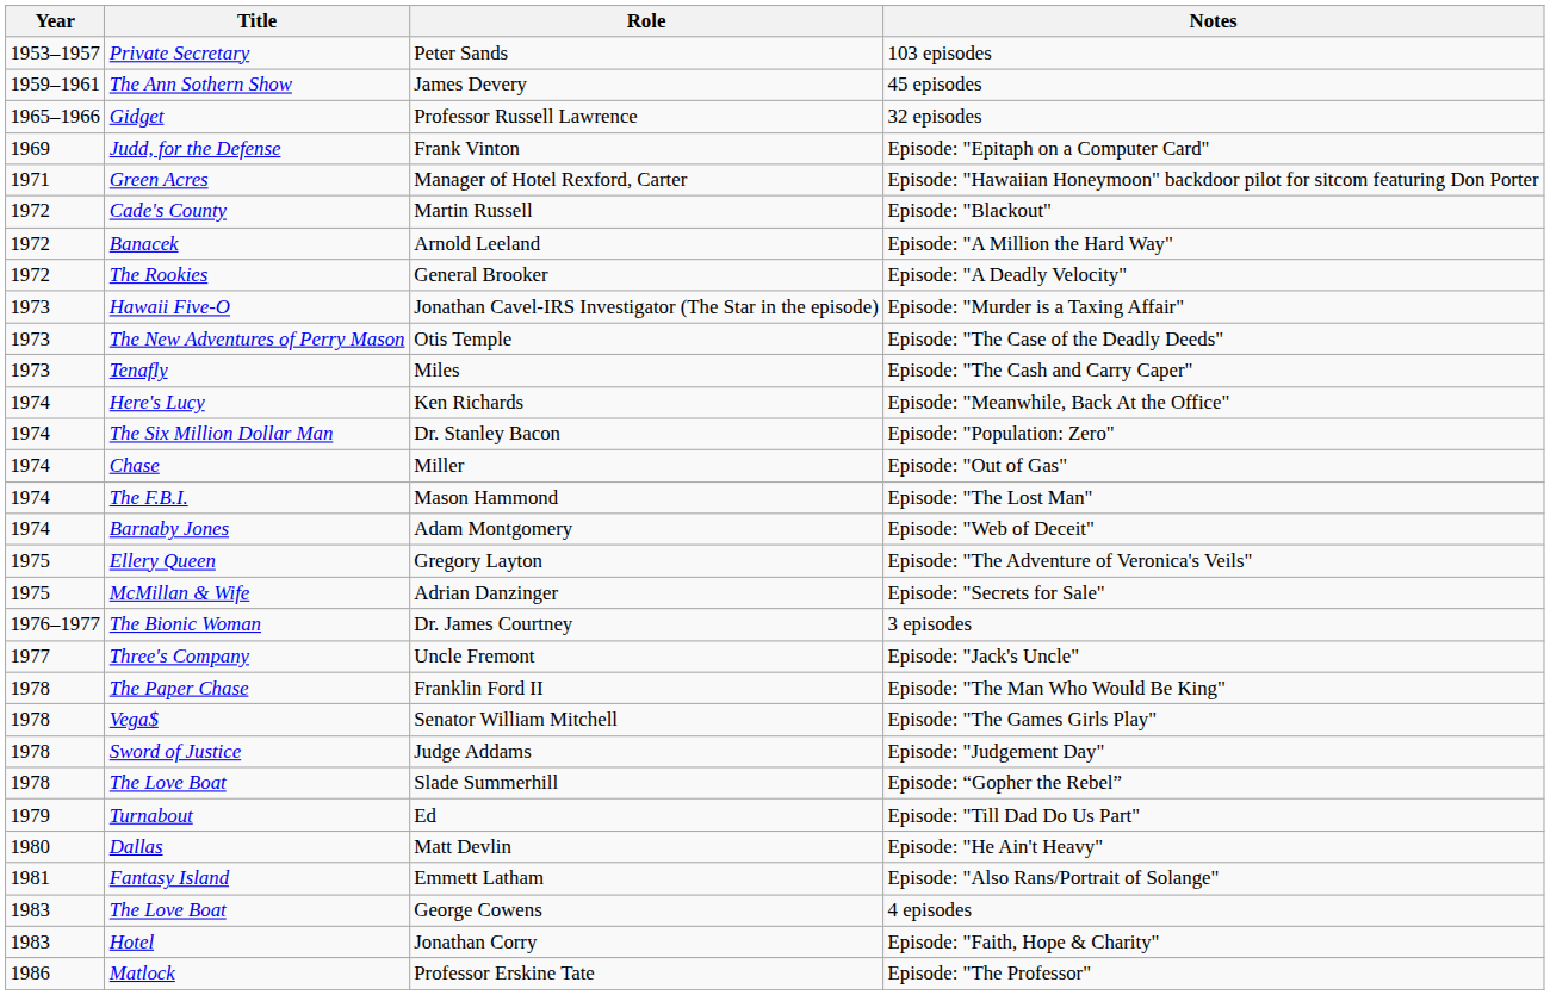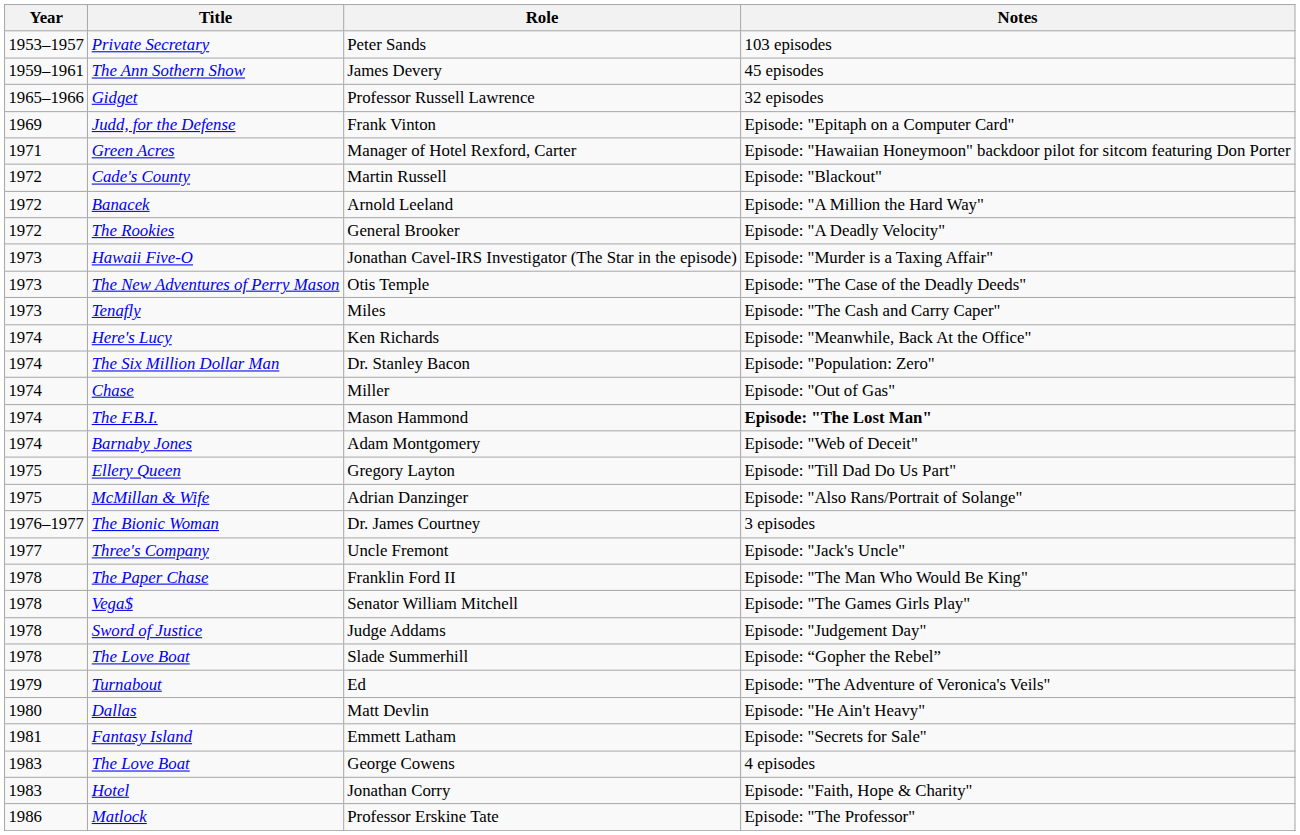 <table class="wikitable sortable">
 <tr>
 <th>Year</th>
 <th>Title</th>
 <th>Role</th>
 <th class="unsortable">Notes</th>
 </tr>
 <tr>
 <td>1953–1957</td>
 <td><em><a href='#'>Private Secretary</a></em></td>
 <td>Peter Sands</td>
 <td>103 episodes</td>
 </tr>
 <tr>
 <td>1959–1961</td>
 <td><em><a href='#'>The Ann Sothern Show</a></em></td>
 <td>James Devery</td>
 <td>45 episodes</td>
 </tr>
 <tr>
 <td>1965–1966</td>
 <td><em><a href='#'>Gidget</a></em></td>
 <td>Professor Russell Lawrence</td>
 <td>32 episodes</td>
 </tr>
 <tr>
 <td>1969</td>
 <td><em><a href='#'>Judd, for the Defense</a></em></td>
 <td>Frank Vinton</td>
 <td>Episode: "Epitaph on a Computer Card"</td>
 </tr>
 <tr>
 <td>1971</td>
 <td><em><a href='#'>Green Acres</a></em></td>
 <td>Manager of Hotel Rexford, Carter</td>
 <td>Episode: "Hawaiian Honeymoon" backdoor pilot for sitcom featuring Don Porter</td>
 </tr>
 <tr>
 <td>1972</td>
 <td><em><a href='#'>Cade's County</a></em></td>
 <td>Martin Russell</td>
 <td>Episode: "Blackout"</td>
 </tr>
 <tr>
 <td>1972</td>
 <td><em><a href='#'>Banacek</a></em></td>
 <td>Arnold Leeland</td>
 <td>Episode: "A Million the Hard Way"</td>
 </tr>
 <tr>
 <td>1972</td>
 <td><em><a href='#'>The Rookies</a></em></td>
 <td>General Brooker</td>
 <td>Episode: "A Deadly Velocity"</td>
 </tr>
 <tr>
 <td>1973</td>
 <td><em><a href='#'>Hawaii Five-O</a></em></td>
 <td>Jonathan Cavel-IRS Investigator (The Star in the episode)</td>
 <td>Episode: "Murder is a Taxing Affair"</td>
 </tr>
 <tr>
 <td>1973</td>
 <td><em><a href='#'>The New Adventures of Perry Mason</a></em></td>
 <td>Otis Temple</td>
 <td>Episode: "The Case of the Deadly Deeds"</td>
 </tr>
 <tr>
 <td>1973</td>
 <td><em><a href='#'>Tenafly</a></em></td>
 <td>Miles</td>
 <td>Episode: "The Cash and Carry Caper"</td>
 </tr>
 <tr>
 <td>1974</td>
 <td><em><a href='#'>Here's Lucy</a></em></td>
 <td>Ken Richards</td>
 <td>Episode: "Meanwhile, Back At the Office"</td>
 </tr>
 <tr>
 <td>1974</td>
 <td><em><a href='#'>The Six Million Dollar Man</a></em></td>
 <td>Dr. Stanley Bacon</td>
 <td>Episode: "Population: Zero"</td>
 </tr>
 <tr>
 <td>1974</td>
 <td><em><a href='#'>Chase</a></em></td>
 <td>Miller</td>
 <td>Episode: "Out of Gas"</td>
 </tr>
 <tr>
 <td>1974</td>
 <td><em><a href='#'>The F.B.I.</a></em></td>
 <td>Mason Hammond</td>
-<td>Episode: "The Lost Man"</td>
+<td><strong>Episode: "The Lost Man"</strong></td>
 </tr>
 <tr>
 <td>1974</td>
 <td><em><a href='#'>Barnaby Jones</a></em></td>
 <td>Adam Montgomery</td>
 <td>Episode: "Web of Deceit"</td>
 </tr>
 <tr>
 <td>1975</td>
 <td><em><a href='#'>Ellery Queen</a></em></td>
 <td>Gregory Layton</td>
-<td>Episode: "The Adventure of Veronica's Veils"</td>
+<td>Episode: "Till Dad Do Us Part"</td>
 </tr>
 <tr>
 <td>1975</td>
 <td><em><a href='#'>McMillan & Wife</a></em></td>
 <td>Adrian Danzinger</td>
-<td>Episode: "Secrets for Sale"</td>
+<td>Episode: "Also Rans/Portrait of Solange"</td>
 </tr>
 <tr>
 <td>1976–1977</td>
 <td><em><a href='#'>The Bionic Woman</a></em></td>
 <td>Dr. James Courtney</td>
 <td>3 episodes</td>
 </tr>
 <tr>
 <td>1977</td>
 <td><em><a href='#'>Three's Company</a></em></td>
 <td>Uncle Fremont</td>
 <td>Episode: "Jack's Uncle"</td>
 </tr>
 <tr>
 <td>1978</td>
 <td><em><a href='#'>The Paper Chase</a></em></td>
 <td>Franklin Ford II</td>
 <td>Episode: "The Man Who Would Be King"</td>
 </tr>
 <tr>
 <td>1978</td>
 <td><em><a href='#'>Vega$</a></em></td>
 <td>Senator William Mitchell</td>
 <td>Episode: "The Games Girls Play"</td>
 </tr>
 <tr>
 <td>1978</td>
 <td><em><a href='#'>Sword of Justice</a></em></td>
 <td>Judge Addams</td>
 <td>Episode: "Judgement Day"</td>
 </tr>
 <tr>
 <td>1978</td>
 <td><em><a href='#'>The Love Boat</a></em></td>
 <td>Slade Summerhill</td>
 <td>Episode: “Gopher the Rebel”</td>
 </tr>
 <tr>
 <td>1979</td>
 <td><em><a href='#'>Turnabout</a></em></td>
 <td>Ed</td>
-<td>Episode: "Till Dad Do Us Part"</td>
+<td>Episode: "The Adventure of Veronica's Veils"</td>
 </tr>
 <tr>
 <td>1980</td>
 <td><em><a href='#'>Dallas</a></em></td>
 <td>Matt Devlin</td>
 <td>Episode: "He Ain't Heavy"</td>
 </tr>
 <tr>
 <td>1981</td>
 <td><em><a href='#'>Fantasy Island</a></em></td>
 <td>Emmett Latham</td>
-<td>Episode: "Also Rans/Portrait of Solange"</td>
+<td>Episode: "Secrets for Sale"</td>
 </tr>
 <tr>
 <td>1983</td>
 <td><em><a href='#'>The Love Boat</a></em></td>
 <td>George Cowens</td>
 <td>4 episodes</td>
 </tr>
 <tr>
 <td>1983</td>
 <td><em><a href='#'>Hotel</a></em></td>
 <td>Jonathan Corry</td>
 <td>Episode: "Faith, Hope & Charity"</td>
 </tr>
 <tr>
 <td>1986</td>
 <td><em><a href='#'>Matlock</a></em></td>
 <td>Professor Erskine Tate</td>
 <td>Episode: "The Professor"</td>
 </tr>
 <tr>
 </tr>
 </table>
